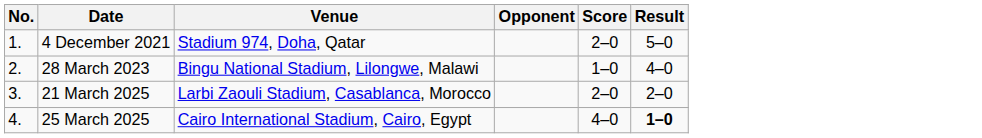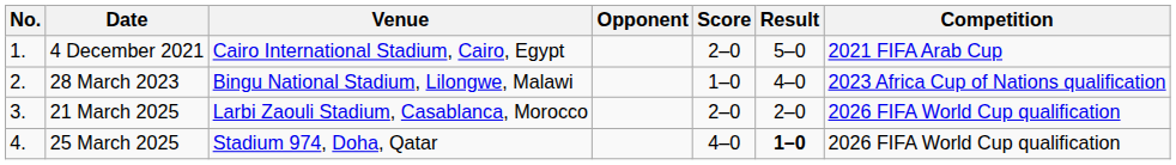 <table class="wikitable">
 <tr>
 <th>No.</th>
 <th>Date</th>
 <th>Venue</th>
 <th>Opponent</th>
 <th>Score</th>
 <th>Result</th>
+<th>Competition</th>
 </tr>
 <tr>
 <td>1.</td>
 <td>4 December 2021</td>
-<td><a href='#'>Stadium 974</a>, <a href='#'>Doha</a>, Qatar</td>
+<td><a href='#'>Cairo International Stadium</a>, <a href='#'>Cairo</a>, Egypt</td>
 <td></td>
 <td align=center>2–0</td>
 <td align=center>5–0</td>
+<td><a href='#'>2021 FIFA Arab Cup</a></td>
 </tr>
 <tr>
 <td>2.</td>
 <td>28 March 2023</td>
 <td><a href='#'>Bingu National Stadium</a>, <a href='#'>Lilongwe</a>, Malawi</td>
 <td></td>
 <td align=center>1–0</td>
 <td align=center>4–0</td>
+<td><a href='#'>2023 Africa Cup of Nations qualification</a></td>
 </tr>
 <tr>
 <td>3.</td>
 <td>21 March 2025</td>
 <td><a href='#'>Larbi Zaouli Stadium</a>, <a href='#'>Casablanca</a>, Morocco</td>
 <td></td>
 <td align=center>2–0</td>
 <td align=center>2–0</td>
+<td><a href='#'>2026 FIFA World Cup qualification</a></td>
 </tr>
 <tr>
 <td>4.</td>
 <td>25 March 2025</td>
-<td><a href='#'>Cairo International Stadium</a>, <a href='#'>Cairo</a>, Egypt</td>
+<td><a href='#'>Stadium 974</a>, <a href='#'>Doha</a>, Qatar</td>
 <td></td>
 <td align=center>4–0</td>
 <td align=center><strong>1–0</strong></td>
+<td>2026 FIFA World Cup qualification</td>
 </tr>
 </table>
